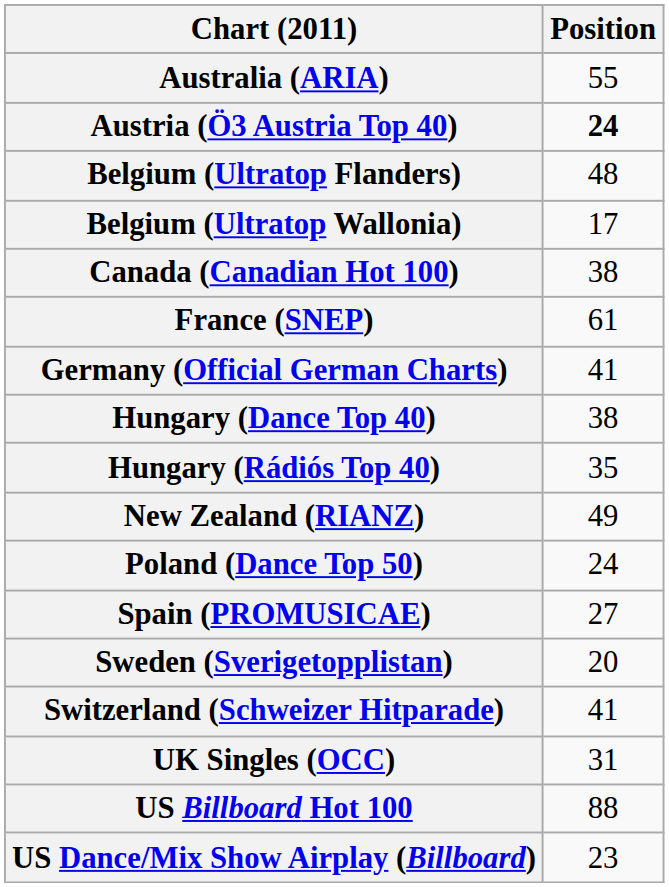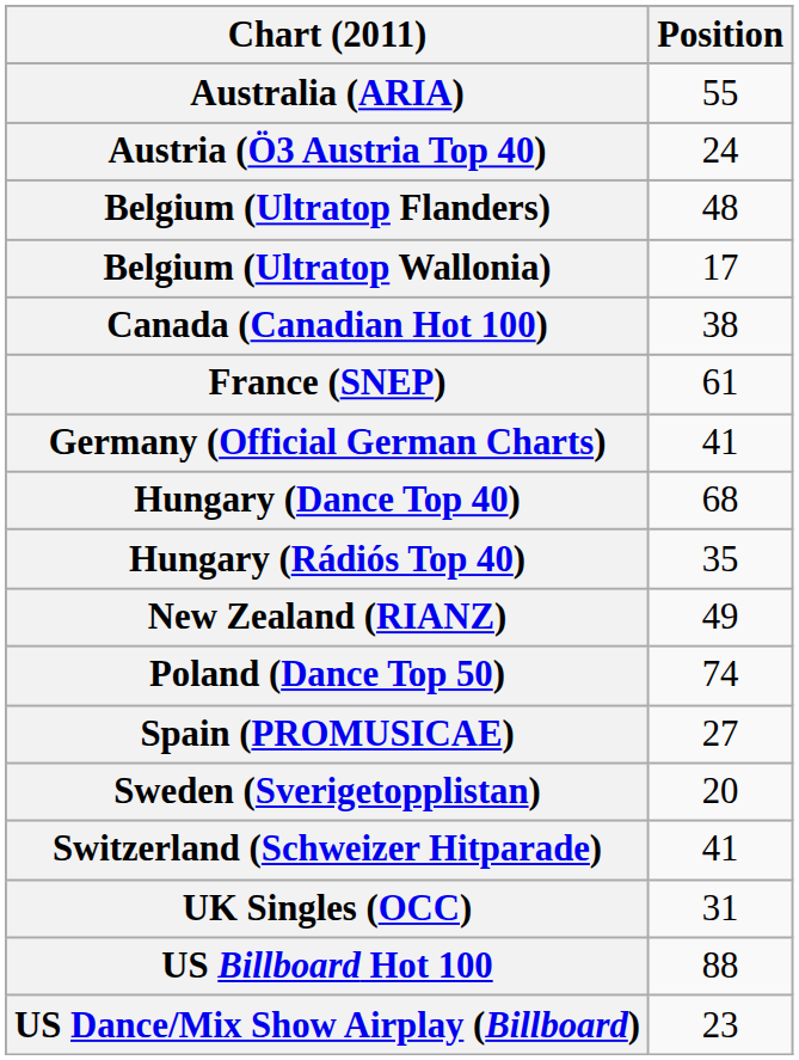 <table class="wikitable plainrowheaders sortable">
 <tr>
 <th scope="col">Chart (2011)</th>
 <th scope="col">Position</th>
 </tr>
 <tr>
 <th scope="row">Australia (<a href='#'>ARIA</a>)</th>
 <td style="text-align:center;">55</td>
 </tr>
 <tr>
 <th scope="row">Austria (<a href='#'>Ö3 Austria Top 40</a>)</th>
-<td style="text-align:center;"><strong>24</strong></td>
+<td style="text-align:center;">24</td>
 </tr>
 <tr>
 <th scope="row">Belgium (<a href='#'>Ultratop</a> Flanders)</th>
 <td style="text-align:center;">48</td>
 </tr>
 <tr>
 <th scope="row">Belgium (<a href='#'>Ultratop</a> Wallonia)</th>
 <td style="text-align:center;">17</td>
 </tr>
 <tr>
 <th scope="row">Canada (<a href='#'>Canadian Hot 100</a>)</th>
 <td style="text-align:center;">38</td>
 </tr>
 <tr>
 <th scope="row">France (<a href='#'>SNEP</a>)</th>
 <td style="text-align:center;">61</td>
 </tr>
 <tr>
 <th scope="row">Germany (<a href='#'>Official German Charts</a>)</th>
 <td style="text-align:center;">41</td>
 </tr>
 <tr>
 <th scope="row">Hungary (<a href='#'>Dance Top 40</a>)</th>
-<td style="text-align:center;">38</td>
+<td style="text-align:center;">68</td>
 </tr>
 <tr>
 <th scope="row">Hungary (<a href='#'>Rádiós Top 40</a>)</th>
 <td style="text-align:center;">35</td>
 </tr>
 <tr>
 <th scope="row">New Zealand (<a href='#'>RIANZ</a>)</th>
 <td style="text-align:center;">49</td>
 </tr>
 <tr>
 <th scope="row">Poland (<a href='#'>Dance Top 50</a>)</th>
-<td style="text-align:center;">24</td>
+<td style="text-align:center;">74</td>
 </tr>
 <tr>
 <th scope="row">Spain (<a href='#'>PROMUSICAE</a>)</th>
 <td align="center">27</td>
 </tr>
 <tr>
 <th scope="row">Sweden (<a href='#'>Sverigetopplistan</a>)</th>
 <td style="text-align:center;">20</td>
 </tr>
 <tr>
 <th scope="row">Switzerland (<a href='#'>Schweizer Hitparade</a>)</th>
 <td style="text-align:center;">41</td>
 </tr>
 <tr>
 <th scope="row">UK Singles (<a href='#'>OCC</a>)</th>
 <td style="text-align:center;">31</td>
 </tr>
 <tr>
 <th scope="row">US <a href='#'><em>Billboard</em> Hot 100</a></th>
 <td style="text-align:center;">88</td>
 </tr>
 <tr>
 <th scope="row">US <a href='#'>Dance/Mix Show Airplay</a> (<em><a href='#'>Billboard</a></em>)</th>
 <td style="text-align:center;">23</td>
 </tr>
 </table>
